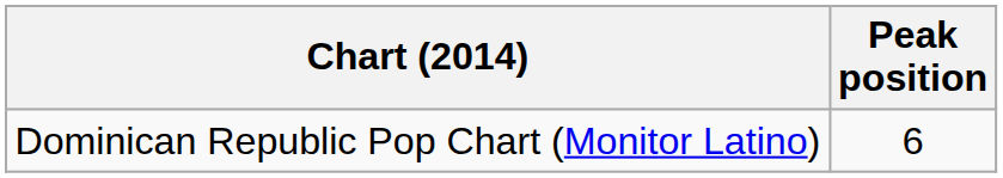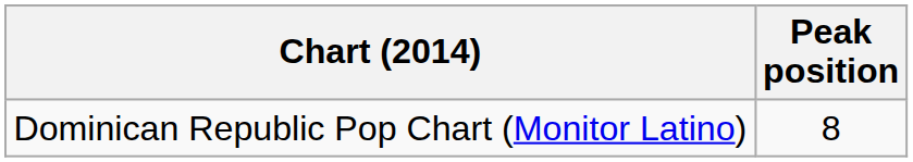 <table class="wikitable sortable">
 <tr>
 <th>Chart (2014)</th>
 <th>Peak<br>position</th>
 </tr>
 <tr>
 <td>Dominican Republic Pop Chart (<a href='#'>Monitor Latino</a>)</td>
-<td align="center">6</td>
+<td align="center">8</td>
 </tr>
 </table>
